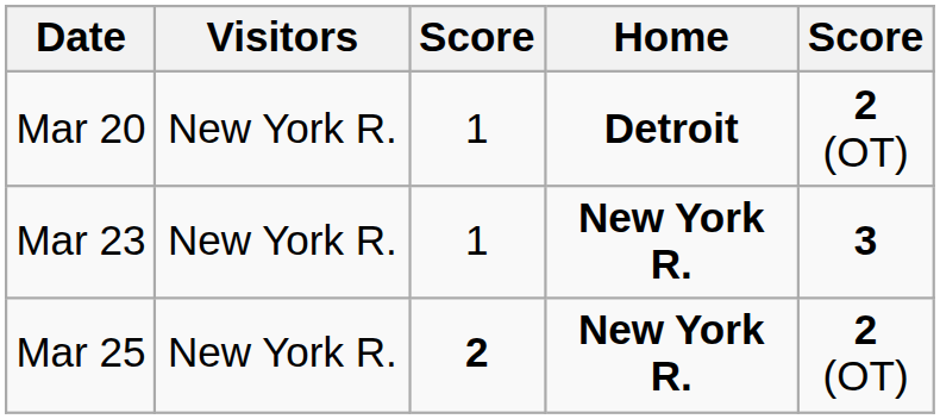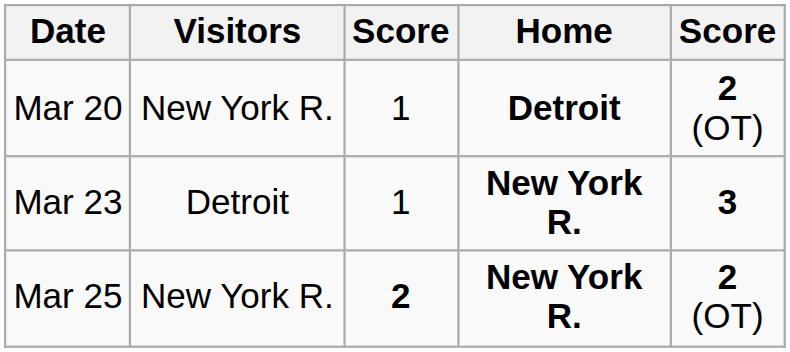 <table class="wikitable">
 <tr>
 <th width="50">Date</th>
 <th width="90">Visitors</th>
 <th width="25">Score</th>
 <th width="90">Home</th>
 <th width="25">Score</th>
 </tr>
 <tr align="center">
 <td>Mar 20</td>
 <td>New York R.</td>
 <td align="center">1</td>
 <td><strong>Detroit</strong></td>
 <td align="center"><strong>2</strong> (OT)</td>
 </tr>
 <tr align="center">
 <td>Mar 23</td>
-<td>New York R.</td>
+<td>Detroit</td>
 <td align="center">1</td>
 <td><strong>New York R.</strong></td>
 <td align="center"><strong>3</strong></td>
 </tr>
 <tr align="center">
 <td>Mar 25</td>
 <td>New York R.</td>
 <td align="center"><strong>2</strong></td>
 <td><strong>New York R.</strong></td>
 <td align="center"><strong>2</strong> (OT)</td>
 </tr>
 </table>
